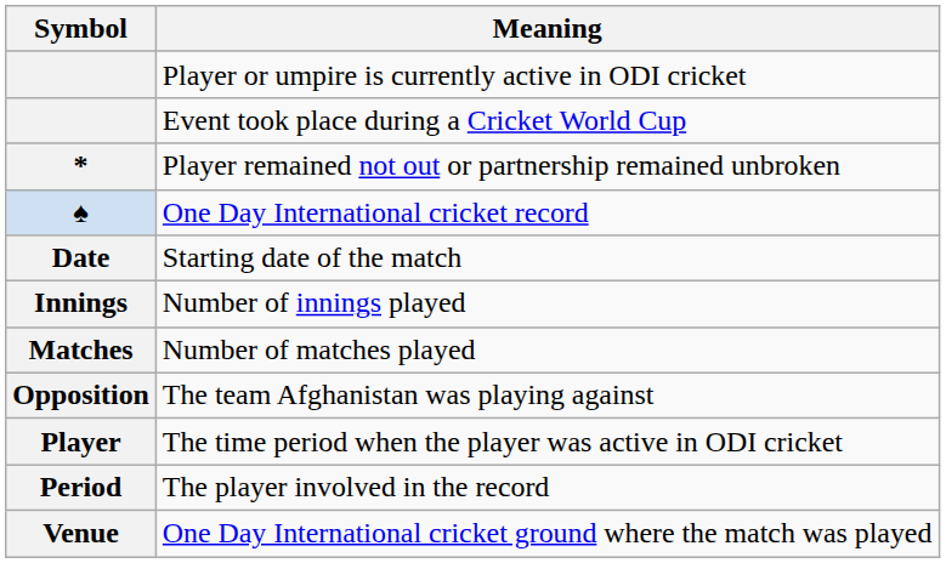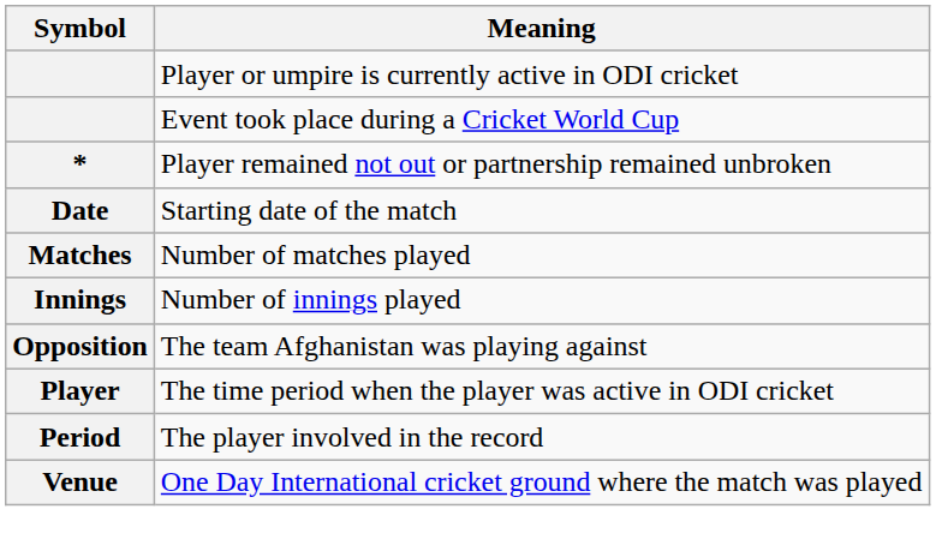 <table class="wikitable plainrowheaders">
 <tr>
 <th scope=col>Symbol</th>
 <th scope=col>Meaning</th>
 </tr>
 <tr>
 <th scope=row></th>
 <td>Player or umpire is currently active in ODI cricket</td>
 </tr>
 <tr>
 <th scope=row></th>
 <td>Event took place during a <a href='#'>Cricket World Cup</a></td>
 </tr>
 <tr>
 <th scope=row>*</th>
 <td>Player remained <a href='#'>not out</a> or partnership remained unbroken</td>
 </tr>
 <tr>
-<th scope=row style=background:#cee0f2;>♠</th>
-<td><a href='#'>One Day International cricket record</a></td>
-</tr>
-<tr>
 <th scope=row>Date</th>
 <td>Starting date of the match</td>
 </tr>
 <tr>
+<th scope=row>Matches</th>
+<td>Number of matches played</td>
+</tr>
+<tr>
 <th scope=row>Innings</th>
 <td>Number of <a href='#'>innings</a> played</td>
-</tr>
-<tr>
-<th scope=row>Matches</th>
-<td>Number of matches played</td>
 </tr>
 <tr>
 <th scope=row>Opposition</th>
 <td>The team Afghanistan was playing against</td>
 </tr>
 <tr>
 <th scope=row>Player</th>
 <td>The time period when the player was active in ODI cricket</td>
 </tr>
 <tr>
 <th scope=row>Period</th>
 <td>The player involved in the record</td>
 </tr>
 <tr>
 <th scope=row>Venue</th>
 <td><a href='#'>One Day International cricket ground</a> where the match was played</td>
 </tr>
 </table>
